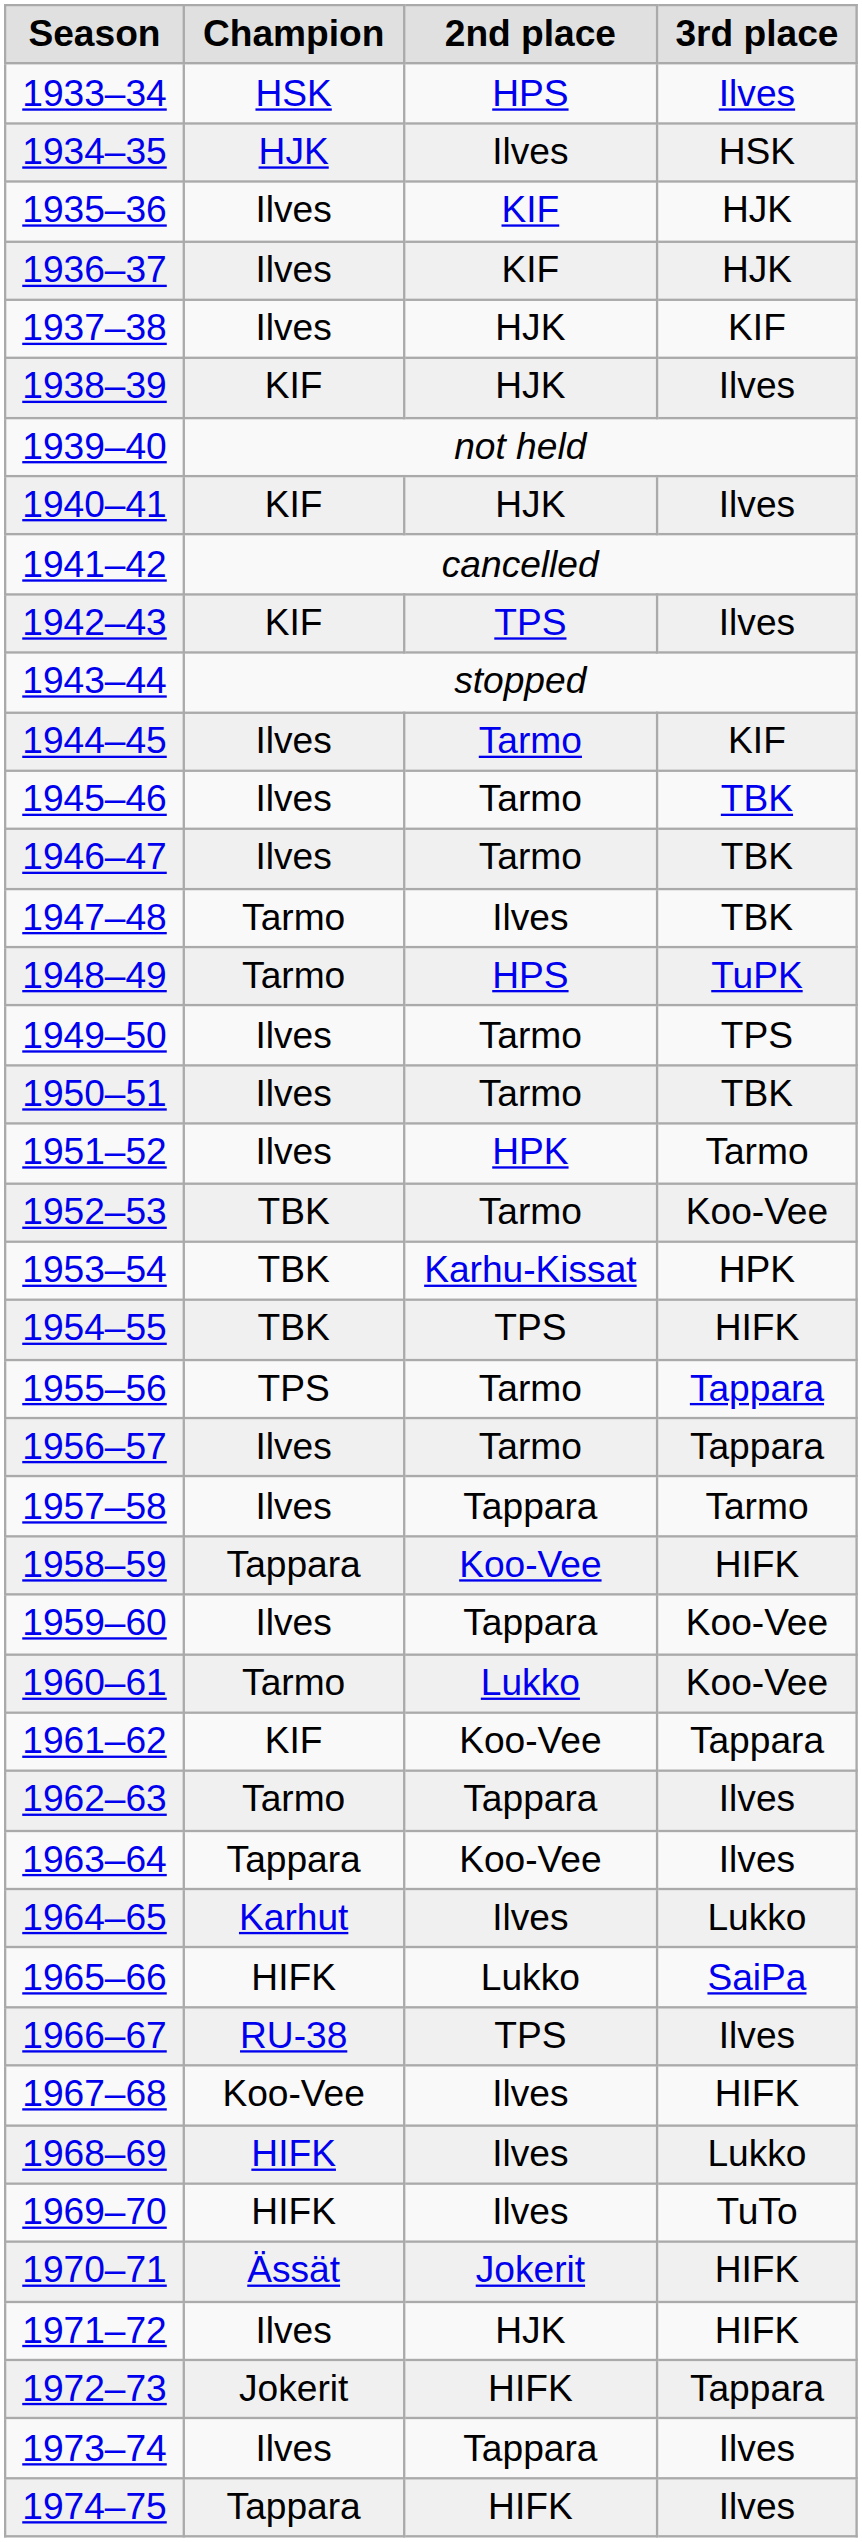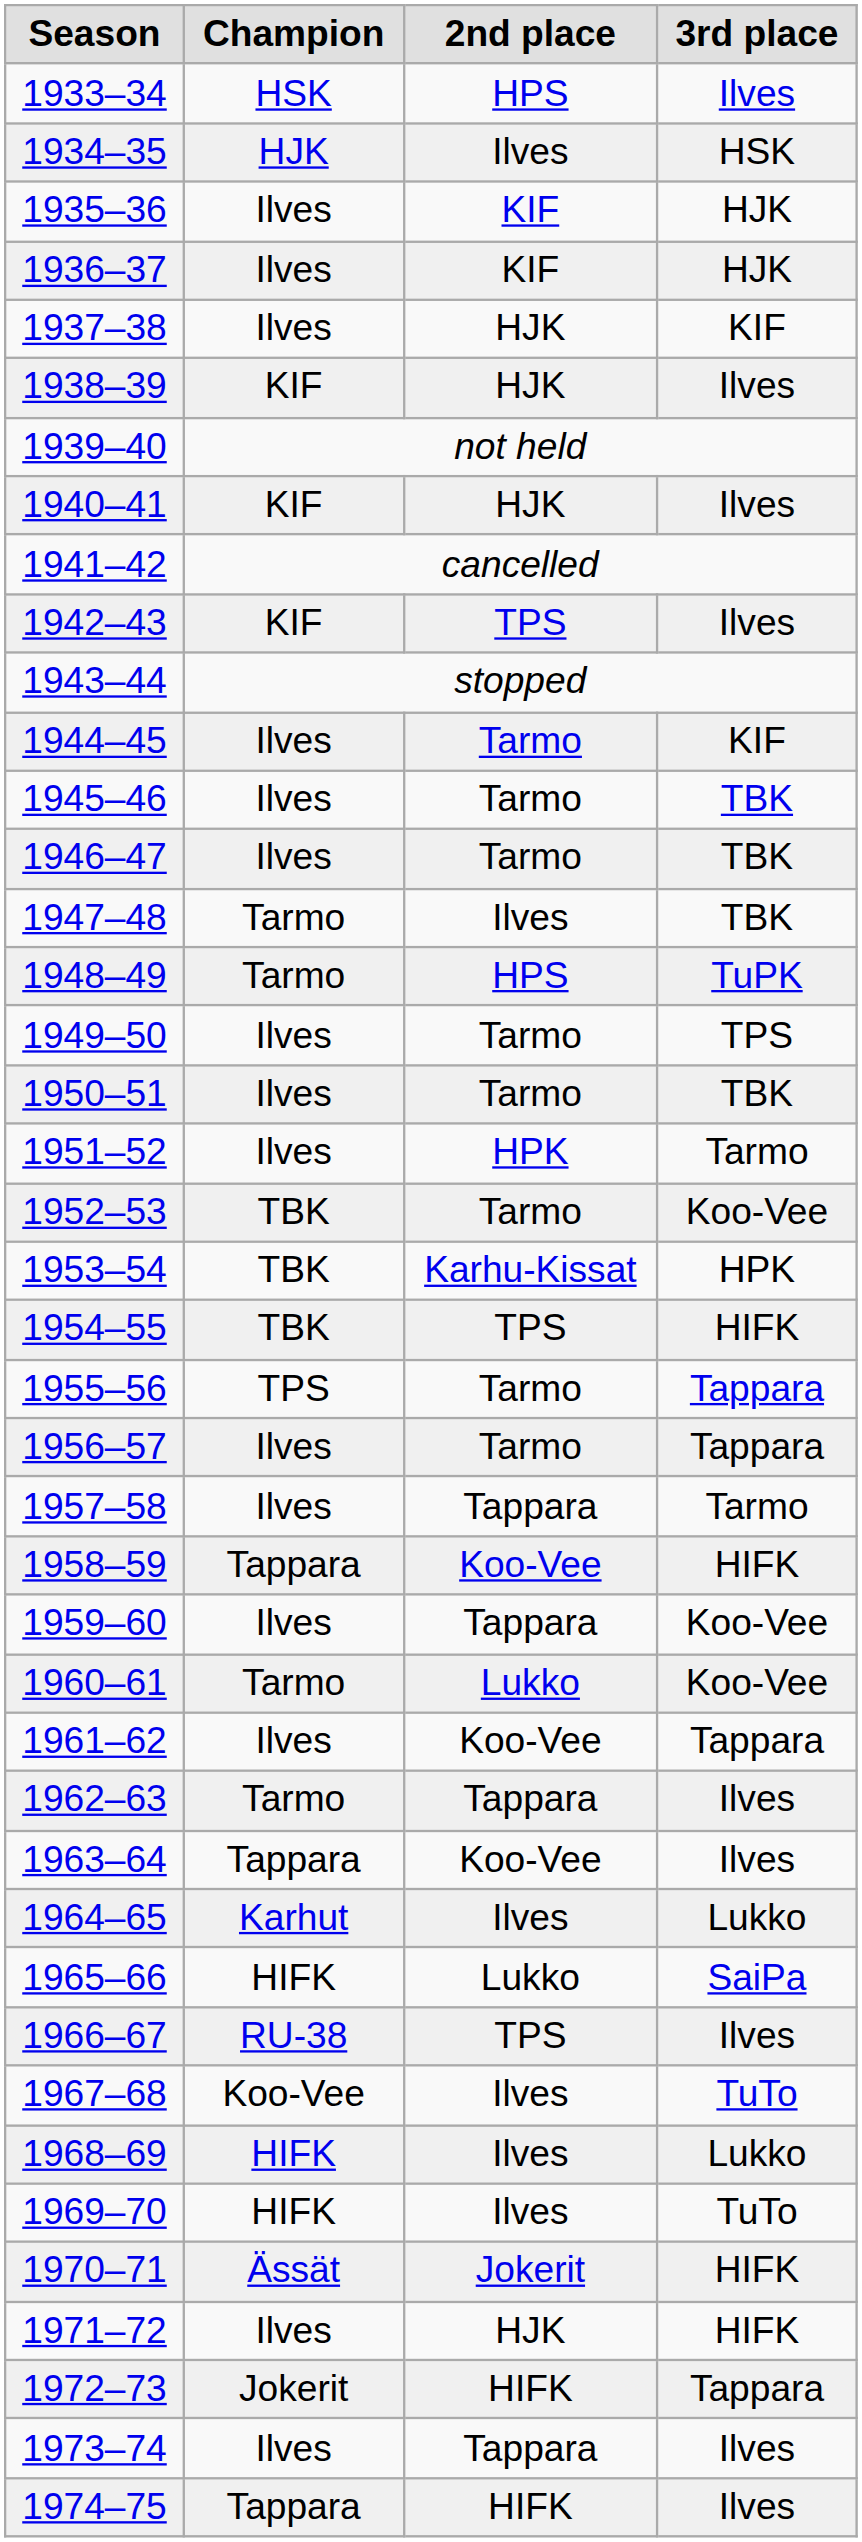 <table class="wikitable mw-collapsible mw-collapsed" style="font-size:100%; text-align:center; width:23em;">
 <tr>
 <th style="background:#e0e0e0;">Season</th>
 <th style="background:#e0e0e0;">Champion</th>
 <th style="background:#e0e0e0;">2nd place</th>
 <th style="background:#e0e0e0;">3rd place</th>
 </tr>
 <tr>
 <td><a href='#'>1933–34</a></td>
 <td><a href='#'>HSK</a></td>
 <td><a href='#'>HPS</a></td>
 <td><a href='#'>Ilves</a></td>
 </tr>
 <tr style="background:#f0f0f0;">
 <td><a href='#'>1934–35</a></td>
 <td><a href='#'>HJK</a></td>
 <td>Ilves</td>
 <td>HSK</td>
 </tr>
 <tr>
 <td><a href='#'>1935–36</a></td>
 <td>Ilves</td>
 <td><a href='#'>KIF</a></td>
 <td>HJK</td>
 </tr>
 <tr style="background:#f0f0f0;">
 <td><a href='#'>1936–37</a></td>
 <td>Ilves</td>
 <td>KIF</td>
 <td>HJK</td>
 </tr>
 <tr>
 <td><a href='#'>1937–38</a></td>
 <td>Ilves</td>
 <td>HJK</td>
 <td>KIF</td>
 </tr>
 <tr style="background:#f0f0f0;">
 <td><a href='#'>1938–39</a></td>
 <td>KIF</td>
 <td>HJK</td>
 <td>Ilves</td>
 </tr>
 <tr>
 <td><a href='#'>1939–40</a></td>
 <td colspan="3"><em>not held</em></td>
 </tr>
 <tr style="background:#f0f0f0;">
 <td><a href='#'>1940–41</a></td>
 <td>KIF</td>
 <td>HJK</td>
 <td>Ilves</td>
 </tr>
 <tr>
 <td><a href='#'>1941–42</a></td>
 <td colspan="3"><em>cancelled</em></td>
 </tr>
 <tr style="background:#f0f0f0;">
 <td><a href='#'>1942–43</a></td>
 <td>KIF</td>
 <td><a href='#'>TPS</a></td>
 <td>Ilves</td>
 </tr>
 <tr>
 <td><a href='#'>1943–44</a></td>
 <td colspan="3"><em>stopped</em></td>
 </tr>
 <tr style="background:#f0f0f0;">
 <td><a href='#'>1944–45</a></td>
 <td>Ilves</td>
 <td><a href='#'>Tarmo</a></td>
 <td>KIF</td>
 </tr>
 <tr>
 <td><a href='#'>1945–46</a></td>
 <td>Ilves</td>
 <td>Tarmo</td>
 <td><a href='#'>TBK</a></td>
 </tr>
 <tr style="background:#f0f0f0;">
 <td><a href='#'>1946–47</a></td>
 <td>Ilves</td>
 <td>Tarmo</td>
 <td>TBK</td>
 </tr>
 <tr>
 <td><a href='#'>1947–48</a></td>
 <td>Tarmo</td>
 <td>Ilves</td>
 <td>TBK</td>
 </tr>
 <tr style="background:#f0f0f0;">
 <td><a href='#'>1948–49</a></td>
 <td>Tarmo</td>
 <td><a href='#'>HPS</a></td>
 <td><a href='#'>TuPK</a></td>
 </tr>
 <tr>
 <td><a href='#'>1949–50</a></td>
 <td>Ilves</td>
 <td>Tarmo</td>
 <td>TPS</td>
 </tr>
 <tr style="background:#f0f0f0;">
 <td><a href='#'>1950–51</a></td>
 <td>Ilves</td>
 <td>Tarmo</td>
 <td>TBK</td>
 </tr>
 <tr>
 <td><a href='#'>1951–52</a></td>
 <td>Ilves</td>
 <td><a href='#'>HPK</a></td>
 <td>Tarmo</td>
 </tr>
 <tr style="background:#f0f0f0;">
 <td><a href='#'>1952–53</a></td>
 <td>TBK</td>
 <td>Tarmo</td>
 <td>Koo-Vee</td>
 </tr>
 <tr>
 <td><a href='#'>1953–54</a></td>
 <td>TBK</td>
 <td><a href='#'>Karhu-Kissat</a></td>
 <td>HPK</td>
 </tr>
 <tr style="background:#f0f0f0;">
 <td><a href='#'>1954–55</a></td>
 <td>TBK</td>
 <td>TPS</td>
 <td>HIFK</td>
 </tr>
 <tr>
 <td><a href='#'>1955–56</a></td>
 <td>TPS</td>
 <td>Tarmo</td>
 <td><a href='#'>Tappara</a></td>
 </tr>
 <tr style="background:#f0f0f0;">
 <td><a href='#'>1956–57</a></td>
 <td>Ilves</td>
 <td>Tarmo</td>
 <td>Tappara</td>
 </tr>
 <tr>
 <td><a href='#'>1957–58</a></td>
 <td>Ilves</td>
 <td>Tappara</td>
 <td>Tarmo</td>
 </tr>
 <tr style="background:#f0f0f0;">
 <td><a href='#'>1958–59</a></td>
 <td>Tappara</td>
 <td><a href='#'>Koo-Vee</a></td>
 <td>HIFK</td>
 </tr>
 <tr>
 <td><a href='#'>1959–60</a></td>
 <td>Ilves</td>
 <td>Tappara</td>
 <td>Koo-Vee</td>
 </tr>
 <tr style="background:#f0f0f0;">
 <td><a href='#'>1960–61</a></td>
 <td>Tarmo</td>
 <td><a href='#'>Lukko</a></td>
 <td>Koo-Vee</td>
 </tr>
 <tr>
 <td><a href='#'>1961–62</a></td>
-<td>KIF</td>
+<td>Ilves</td>
 <td>Koo-Vee</td>
 <td>Tappara</td>
 </tr>
 <tr style="background:#f0f0f0;">
 <td><a href='#'>1962–63</a></td>
 <td>Tarmo</td>
 <td>Tappara</td>
 <td>Ilves</td>
 </tr>
 <tr>
 <td><a href='#'>1963–64</a></td>
 <td>Tappara</td>
 <td>Koo-Vee</td>
 <td>Ilves</td>
 </tr>
 <tr style="background:#f0f0f0;">
 <td><a href='#'>1964–65</a></td>
 <td><a href='#'>Karhut</a></td>
 <td>Ilves</td>
 <td>Lukko</td>
 </tr>
 <tr>
 <td><a href='#'>1965–66</a></td>
 <td>HIFK</td>
 <td>Lukko</td>
 <td><a href='#'>SaiPa</a></td>
 </tr>
 <tr style="background:#f0f0f0;">
 <td><a href='#'>1966–67</a></td>
 <td><a href='#'>RU-38</a></td>
 <td>TPS</td>
 <td>Ilves</td>
 </tr>
 <tr>
 <td><a href='#'>1967–68</a></td>
 <td>Koo-Vee</td>
 <td>Ilves</td>
-<td>HIFK</td>
+<td><a href='#'>TuTo</a></td>
 </tr>
 <tr style="background:#f0f0f0;">
 <td><a href='#'>1968–69</a></td>
 <td><a href='#'>HIFK</a></td>
 <td>Ilves</td>
 <td>Lukko</td>
 </tr>
 <tr>
 <td><a href='#'>1969–70</a></td>
 <td>HIFK</td>
 <td>Ilves</td>
 <td>TuTo</td>
 </tr>
 <tr style="background:#f0f0f0;">
 <td><a href='#'>1970–71</a></td>
 <td><a href='#'>Ässät</a></td>
 <td><a href='#'>Jokerit</a></td>
 <td>HIFK</td>
 </tr>
 <tr>
 <td><a href='#'>1971–72</a></td>
 <td>Ilves</td>
 <td>HJK</td>
 <td>HIFK</td>
 </tr>
 <tr style="background:#f0f0f0;">
 <td><a href='#'>1972–73</a></td>
 <td>Jokerit</td>
 <td>HIFK</td>
 <td>Tappara</td>
 </tr>
 <tr>
 <td><a href='#'>1973–74</a></td>
 <td>Ilves</td>
 <td>Tappara</td>
 <td>Ilves</td>
 </tr>
 <tr style="background:#f0f0f0;">
 <td><a href='#'>1974–75</a></td>
 <td>Tappara</td>
 <td>HIFK</td>
 <td>Ilves</td>
 </tr>
 </table>
